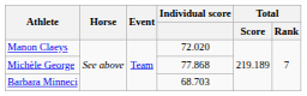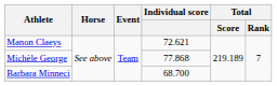 <table class=wikitable style="font-size:90%">
 <tr>
 <th rowspan="2">Athlete</th>
 <th rowspan="2">Horse</th>
 <th rowspan="2">Event</th>
 <th colspan="1">Individual score</th>
 <th colspan="2">Total</th>
 </tr>
 <tr>
 <th></th>
 <th>Score</th>
 <th>Rank</th>
 </tr>
 <tr align=center>
 <td align=left><a href='#'>Manon Claeys</a></td>
 <td rowspan=3><em>See above</em></td>
 <td rowspan=3><a href='#'>Team</a></td>
-<td>72.020</td>
+<td>72.621</td>
 <td rowspan="3">219.189</td>
 <td rowspan="3">7</td>
 </tr>
 <tr align=center>
 <td align=left><a href='#'>Michèle George</a></td>
 <td>77.868</td>
 </tr>
 <tr align=center>
 <td align=left><a href='#'>Barbara Minneci</a></td>
-<td>68.703</td>
+<td>68.700</td>
 </tr>
 </table>
